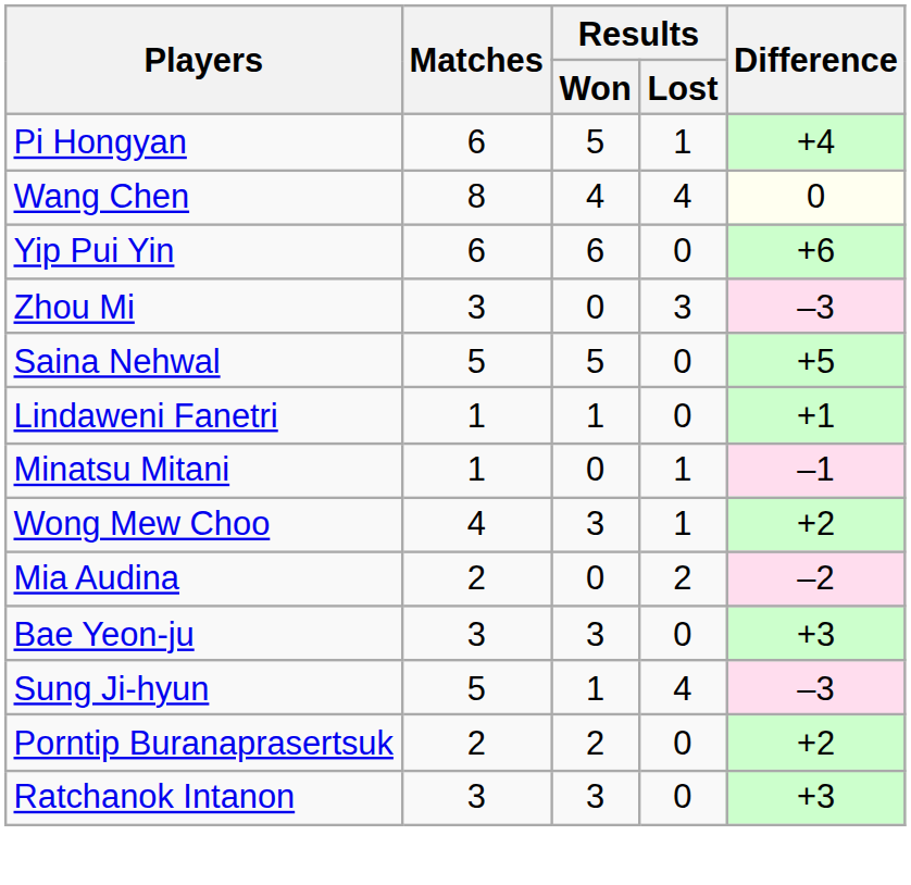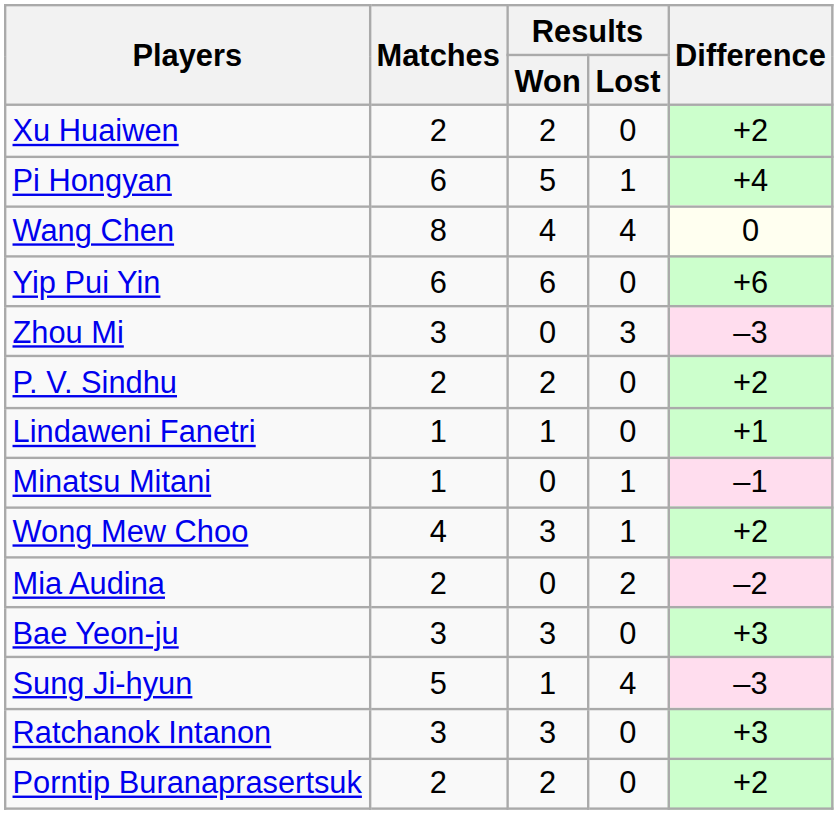 <table class=wikitable style="text-align:center; font-size:small">
 <tr>
 <th rowspan="2">Players</th>
 <th rowspan="2">Matches</th>
 <th colspan="2">Results</th>
 <th rowspan="2">Difference</th>
 </tr>
 <tr>
 <th>Won</th>
 <th>Lost</th>
+</tr>
+<tr>
+<td align="left"> <a href='#'>Xu Huaiwen</a></td>
+<td>2</td>
+<td>2</td>
+<td>0</td>
+<td bgcolor="#ccffcc">+2</td>
 </tr>
 <tr>
 <td align="left"> <a href='#'>Pi Hongyan</a></td>
 <td>6</td>
 <td>5</td>
 <td>1</td>
 <td bgcolor="#ccffcc">+4</td>
 </tr>
 <tr>
 <td align="left"> <a href='#'>Wang Chen</a></td>
 <td>8</td>
 <td>4</td>
 <td>4</td>
 <td bgcolor="#fffff0">0</td>
 </tr>
 <tr>
 <td align="left"> <a href='#'>Yip Pui Yin</a></td>
 <td>6</td>
 <td>6</td>
 <td>0</td>
 <td bgcolor="#ccffcc">+6</td>
 </tr>
 <tr>
 <td align="left"> <a href='#'>Zhou Mi</a></td>
 <td>3</td>
 <td>0</td>
 <td>3</td>
 <td bgcolor="#ffddee">–3</td>
 </tr>
 <tr>
-<td align="left"> <a href='#'>Saina Nehwal</a></td>
-<td>5</td>
-<td>5</td>
+<td align="left"> <a href='#'>P. V. Sindhu</a></td>
+<td>2</td>
+<td>2</td>
 <td>0</td>
-<td bgcolor="#ccffcc">+5</td>
+<td bgcolor="#ccffcc">+2</td>
 </tr>
 <tr>
 <td align="left"> <a href='#'>Lindaweni Fanetri</a></td>
 <td>1</td>
 <td>1</td>
 <td>0</td>
 <td bgcolor="#ccffcc">+1</td>
 </tr>
 <tr>
 <td align="left"> <a href='#'>Minatsu Mitani</a></td>
 <td>1</td>
 <td>0</td>
 <td>1</td>
 <td bgcolor="#ffddee">–1</td>
 </tr>
 <tr>
 <td align="left"> <a href='#'>Wong Mew Choo</a></td>
 <td>4</td>
 <td>3</td>
 <td>1</td>
 <td bgcolor="#ccffcc">+2</td>
 </tr>
 <tr>
 <td align="left"> <a href='#'>Mia Audina</a></td>
 <td>2</td>
 <td>0</td>
 <td>2</td>
 <td bgcolor="#ffddee">–2</td>
 </tr>
 <tr>
 <td align="left"> <a href='#'>Bae Yeon-ju</a></td>
 <td>3</td>
 <td>3</td>
 <td>0</td>
 <td bgcolor="#ccffcc">+3</td>
 </tr>
 <tr>
 <td align="left"> <a href='#'>Sung Ji-hyun</a></td>
 <td>5</td>
 <td>1</td>
 <td>4</td>
 <td bgcolor="#ffddee">–3</td>
 </tr>
 <tr>
+<td align="left"> <a href='#'>Ratchanok Intanon</a></td>
+<td>3</td>
+<td>3</td>
+<td>0</td>
+<td bgcolor="#ccffcc">+3</td>
+</tr>
+<tr>
 <td align="left"> <a href='#'>Porntip Buranaprasertsuk</a></td>
 <td>2</td>
 <td>2</td>
 <td>0</td>
 <td bgcolor="#ccffcc">+2</td>
 </tr>
-<tr>
-<td align="left"> <a href='#'>Ratchanok Intanon</a></td>
-<td>3</td>
-<td>3</td>
-<td>0</td>
-<td bgcolor="#ccffcc">+3</td>
-</tr>
 </table>
